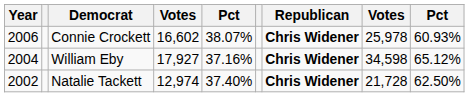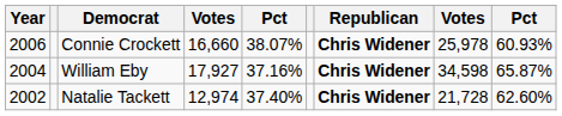 <table class="wikitable" style="font-size:95%">
 <tr>
 <th>Year</th>
 <th></th>
 <th>Democrat</th>
 <th>Votes</th>
 <th>Pct</th>
 <th></th>
 <th>Republican</th>
 <th>Votes</th>
 <th>Pct</th>
 </tr>
 <tr>
 <td>2006</td>
 <td></td>
 <td>Connie Crockett</td>
-<td>16,602</td>
+<td>16,660</td>
 <td>38.07%</td>
 <td></td>
 <td><strong>Chris Widener</strong></td>
 <td>25,978</td>
 <td>60.93%</td>
 </tr>
 <tr>
 <td>2004</td>
 <td></td>
 <td>William Eby</td>
 <td>17,927</td>
 <td>37.16%</td>
 <td></td>
 <td><strong>Chris Widener</strong></td>
 <td>34,598</td>
-<td>65.12%</td>
+<td>65.87%</td>
 </tr>
 <tr>
 <td>2002</td>
 <td></td>
 <td>Natalie Tackett</td>
 <td>12,974</td>
 <td>37.40%</td>
 <td></td>
 <td><strong>Chris Widener</strong></td>
 <td>21,728</td>
-<td>62.50%</td>
+<td>62.60%</td>
 </tr>
 </table>
